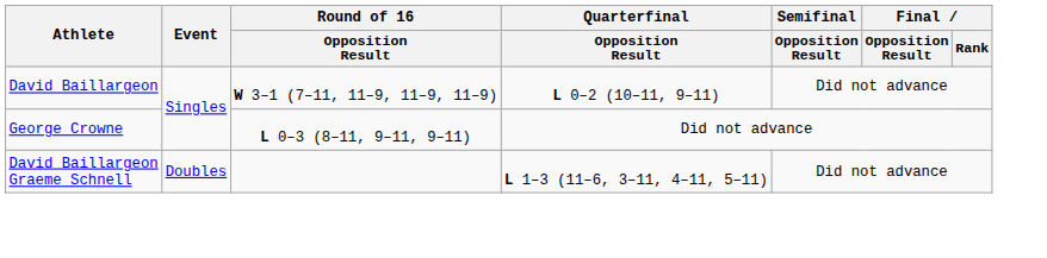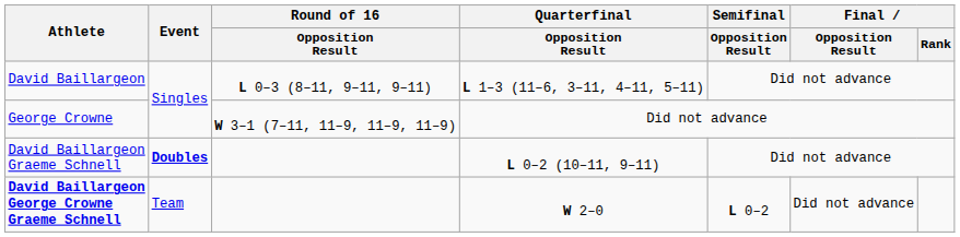 <table class=wikitable style=font-size:90%>
 <tr>
 <th rowspan=2>Athlete</th>
 <th rowspan=2>Event</th>
 <th>Round of 16</th>
 <th>Quarterfinal</th>
 <th>Semifinal</th>
 <th colspan=2>Final / </th>
 </tr>
 <tr style=font-size:95%>
 <th>Opposition<br>Result</th>
 <th>Opposition<br>Result</th>
 <th>Opposition<br>Result</th>
 <th>Opposition<br>Result</th>
 <th>Rank</th>
 </tr>
 <tr align=center>
 <td align=left><a href='#'>David Baillargeon</a></td>
 <td align=left rowspan=2><a href='#'>Singles</a></td>
+<td><br><strong>L</strong> 0–3 (8–11, 9–11, 9–11)</td>
+<td><br><strong>L</strong> 1–3 (11–6, 3–11, 4–11, 5–11)</td>
+<td colspan=3>Did not advance</td>
+</tr>
+<tr align=center>
+<td align=left><a href='#'>George Crowne</a></td>
 <td><br><strong>W</strong> 3–1 (7–11, 11–9, 11–9, 11–9)</td>
+<td colspan=4>Did not advance</td>
+</tr>
+<tr align=center>
+<td align=left><a href='#'>David Baillargeon</a><br><a href='#'>Graeme Schnell</a></td>
+<td align=left><strong><a href='#'>Doubles</a></strong></td>
+<td></td>
 <td><br><strong>L</strong> 0–2 (10–11, 9–11)</td>
 <td colspan=3>Did not advance</td>
 </tr>
 <tr align=center>
-<td align=left><a href='#'>George Crowne</a></td>
-<td><br><strong>L</strong> 0–3 (8–11, 9–11, 9–11)</td>
-<td colspan=4>Did not advance</td>
-</tr>
-<tr align=center>
-<td align=left><a href='#'>David Baillargeon</a><br><a href='#'>Graeme Schnell</a></td>
-<td align=left><a href='#'>Doubles</a></td>
+<td align=left><strong><a href='#'>David Baillargeon</a><br><a href='#'>George Crowne</a><br><a href='#'>Graeme Schnell</a></strong></td>
+<td align=left><a href='#'>Team</a></td>
 <td></td>
-<td><br><strong>L</strong> 1–3 (11–6, 3–11, 4–11, 5–11)</td>
-<td colspan=3>Did not advance</td>
+<td><br><strong>W</strong> 2–0</td>
+<td><br><strong>L</strong> 0–2</td>
+<td>Did not advance</td>
+<td></td>
 </tr>
 </table>
